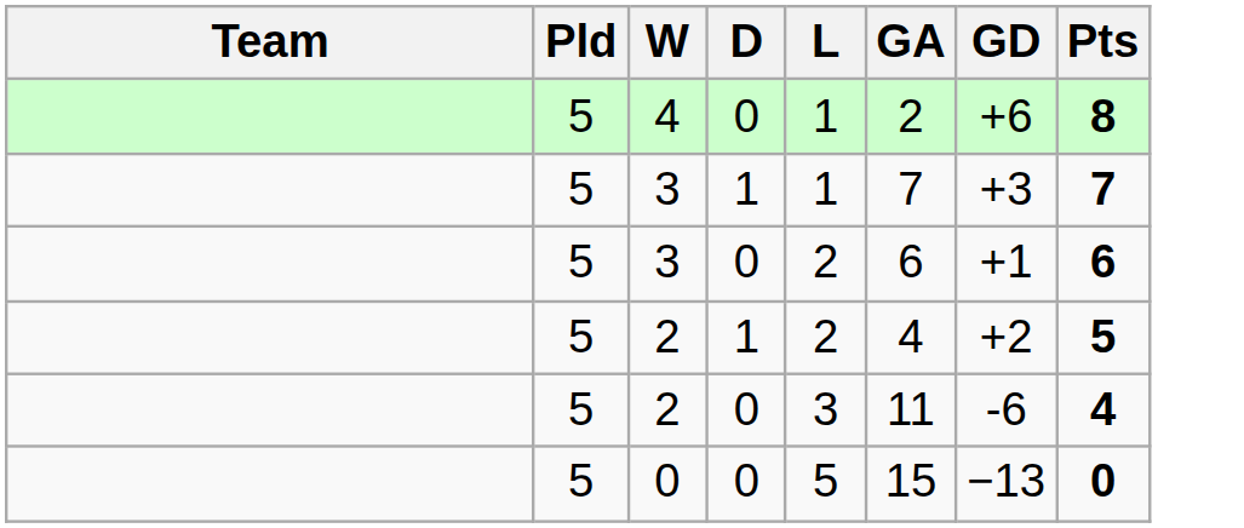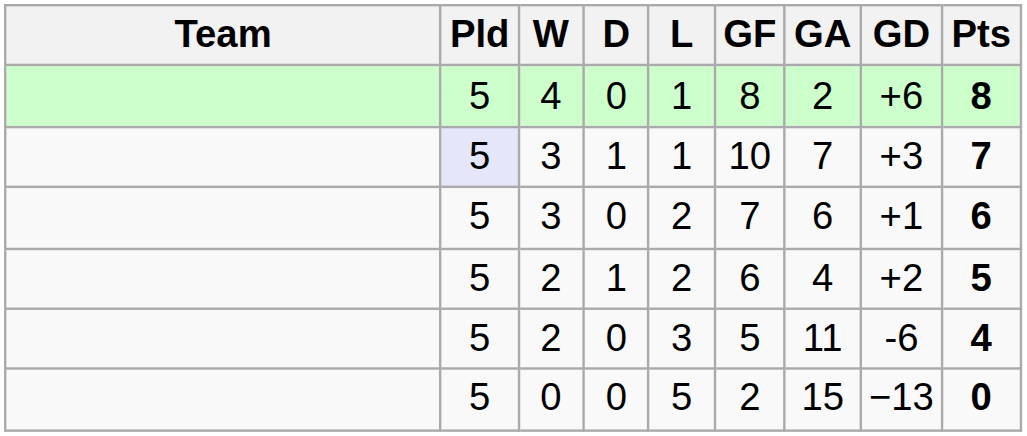 <table class="wikitable" style="text-align:center;">
 <tr>
 <th width=175>Team</th>
 <th width=20 abbr="Played">Pld</th>
 <th width=20 abbr="Won">W</th>
 <th width=20 abbr="Drawn">D</th>
 <th width=20 abbr="Lost">L</th>
+<th width=20 abbr="Goals for">GF</th>
 <th width=20 abbr="Goals against">GA</th>
 <th width=20 abbr="Goal difference">GD</th>
 <th width=20 abbr="Points">Pts</th>
 </tr>
 <tr bgcolor=#ccffcc>
 <td align=left></td>
 <td>5</td>
 <td>4</td>
 <td>0</td>
 <td>1</td>
+<td>8</td>
 <td>2</td>
 <td>+6</td>
 <td><strong>8</strong></td>
 </tr>
 <tr>
 <td align=left></td>
-<td>5</td>
+<td style="background: lavender;">5</td>
 <td>3</td>
 <td>1</td>
 <td>1</td>
+<td>10</td>
 <td>7</td>
 <td>+3</td>
 <td><strong>7</strong></td>
 </tr>
 <tr>
 <td align=left></td>
 <td>5</td>
 <td>3</td>
 <td>0</td>
 <td>2</td>
+<td>7</td>
 <td>6</td>
 <td>+1</td>
 <td><strong>6</strong></td>
 </tr>
 <tr>
 <td align=left></td>
 <td>5</td>
 <td>2</td>
 <td>1</td>
 <td>2</td>
+<td>6</td>
 <td>4</td>
 <td>+2</td>
 <td><strong>5</strong></td>
 </tr>
 <tr>
 <td align=left></td>
 <td>5</td>
 <td>2</td>
 <td>0</td>
 <td>3</td>
+<td>5</td>
 <td>11</td>
 <td>-6</td>
 <td><strong>4</strong></td>
 </tr>
 <tr>
 <td align=left></td>
 <td>5</td>
 <td>0</td>
 <td>0</td>
 <td>5</td>
+<td>2</td>
 <td>15</td>
 <td>−13</td>
 <td><strong>0</strong></td>
 </tr>
 </table>
